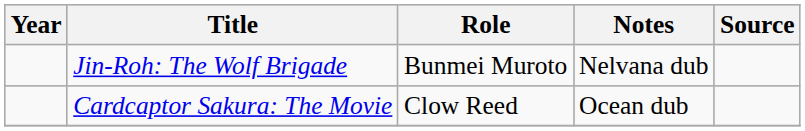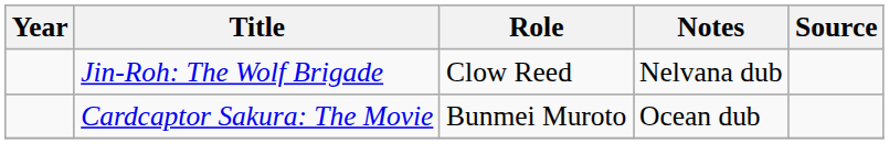 <table class="wikitable sortable plainrowheaders">
 <tr>
 <th>Year</th>
 <th>Title</th>
 <th>Role</th>
 <th class="unsortable">Notes</th>
 <th class="unsortable">Source</th>
 </tr>
 <tr>
 <td></td>
 <td><em><a href='#'>Jin-Roh: The Wolf Brigade</a></em></td>
-<td>Bunmei Muroto</td>
+<td>Clow Reed</td>
 <td>Nelvana dub</td>
 <td></td>
 </tr>
 <tr>
 <td></td>
 <td><em><a href='#'>Cardcaptor Sakura: The Movie</a></em></td>
-<td>Clow Reed</td>
+<td>Bunmei Muroto</td>
 <td>Ocean dub</td>
 <td></td>
 </tr>
 <tr>
 </tr>
 </table>
